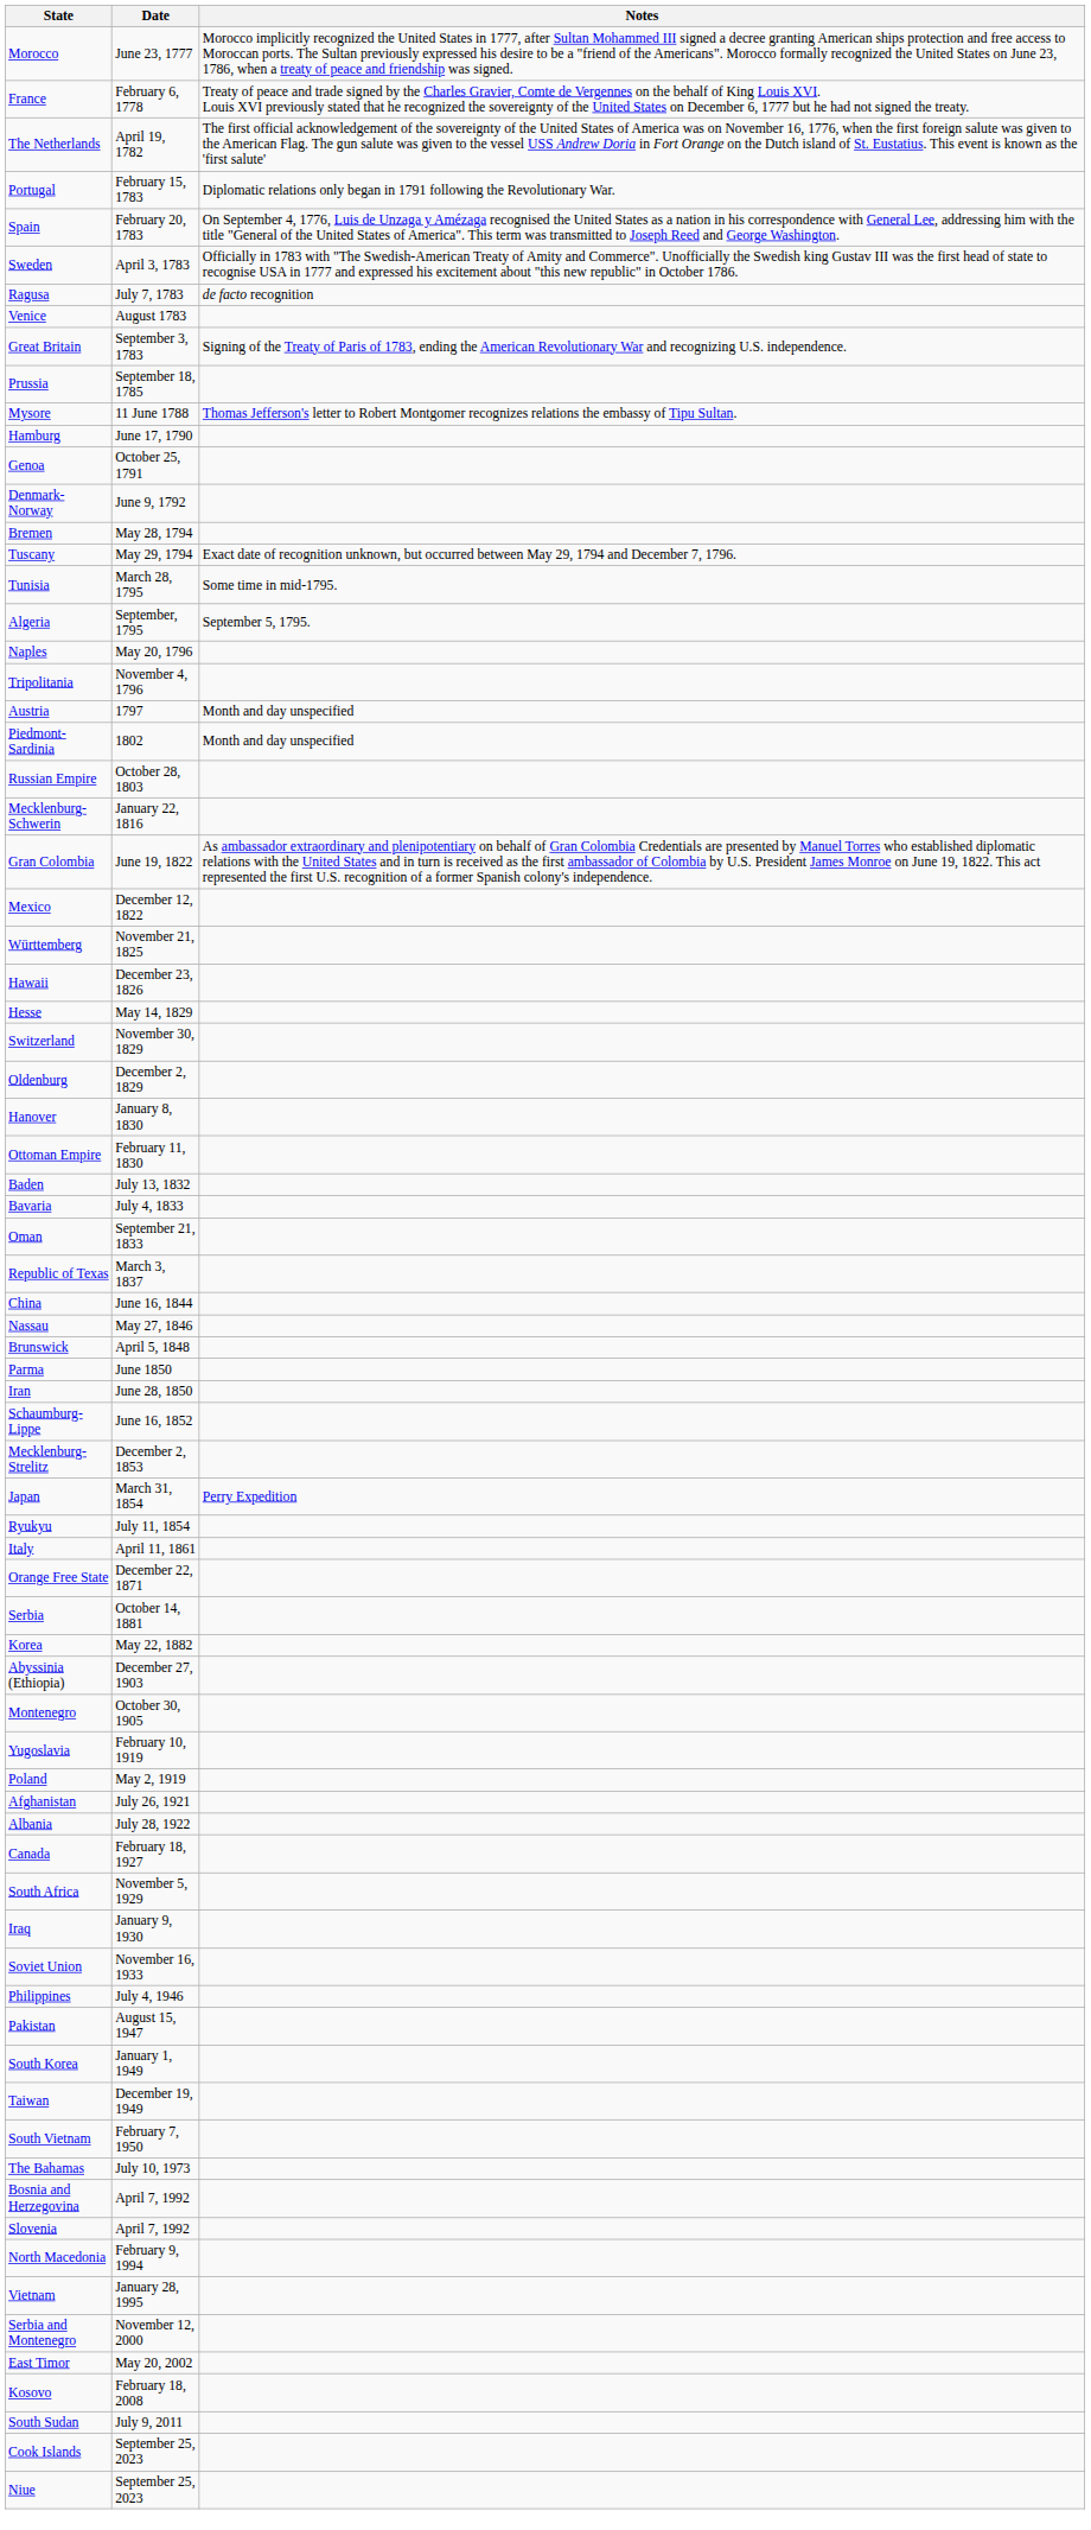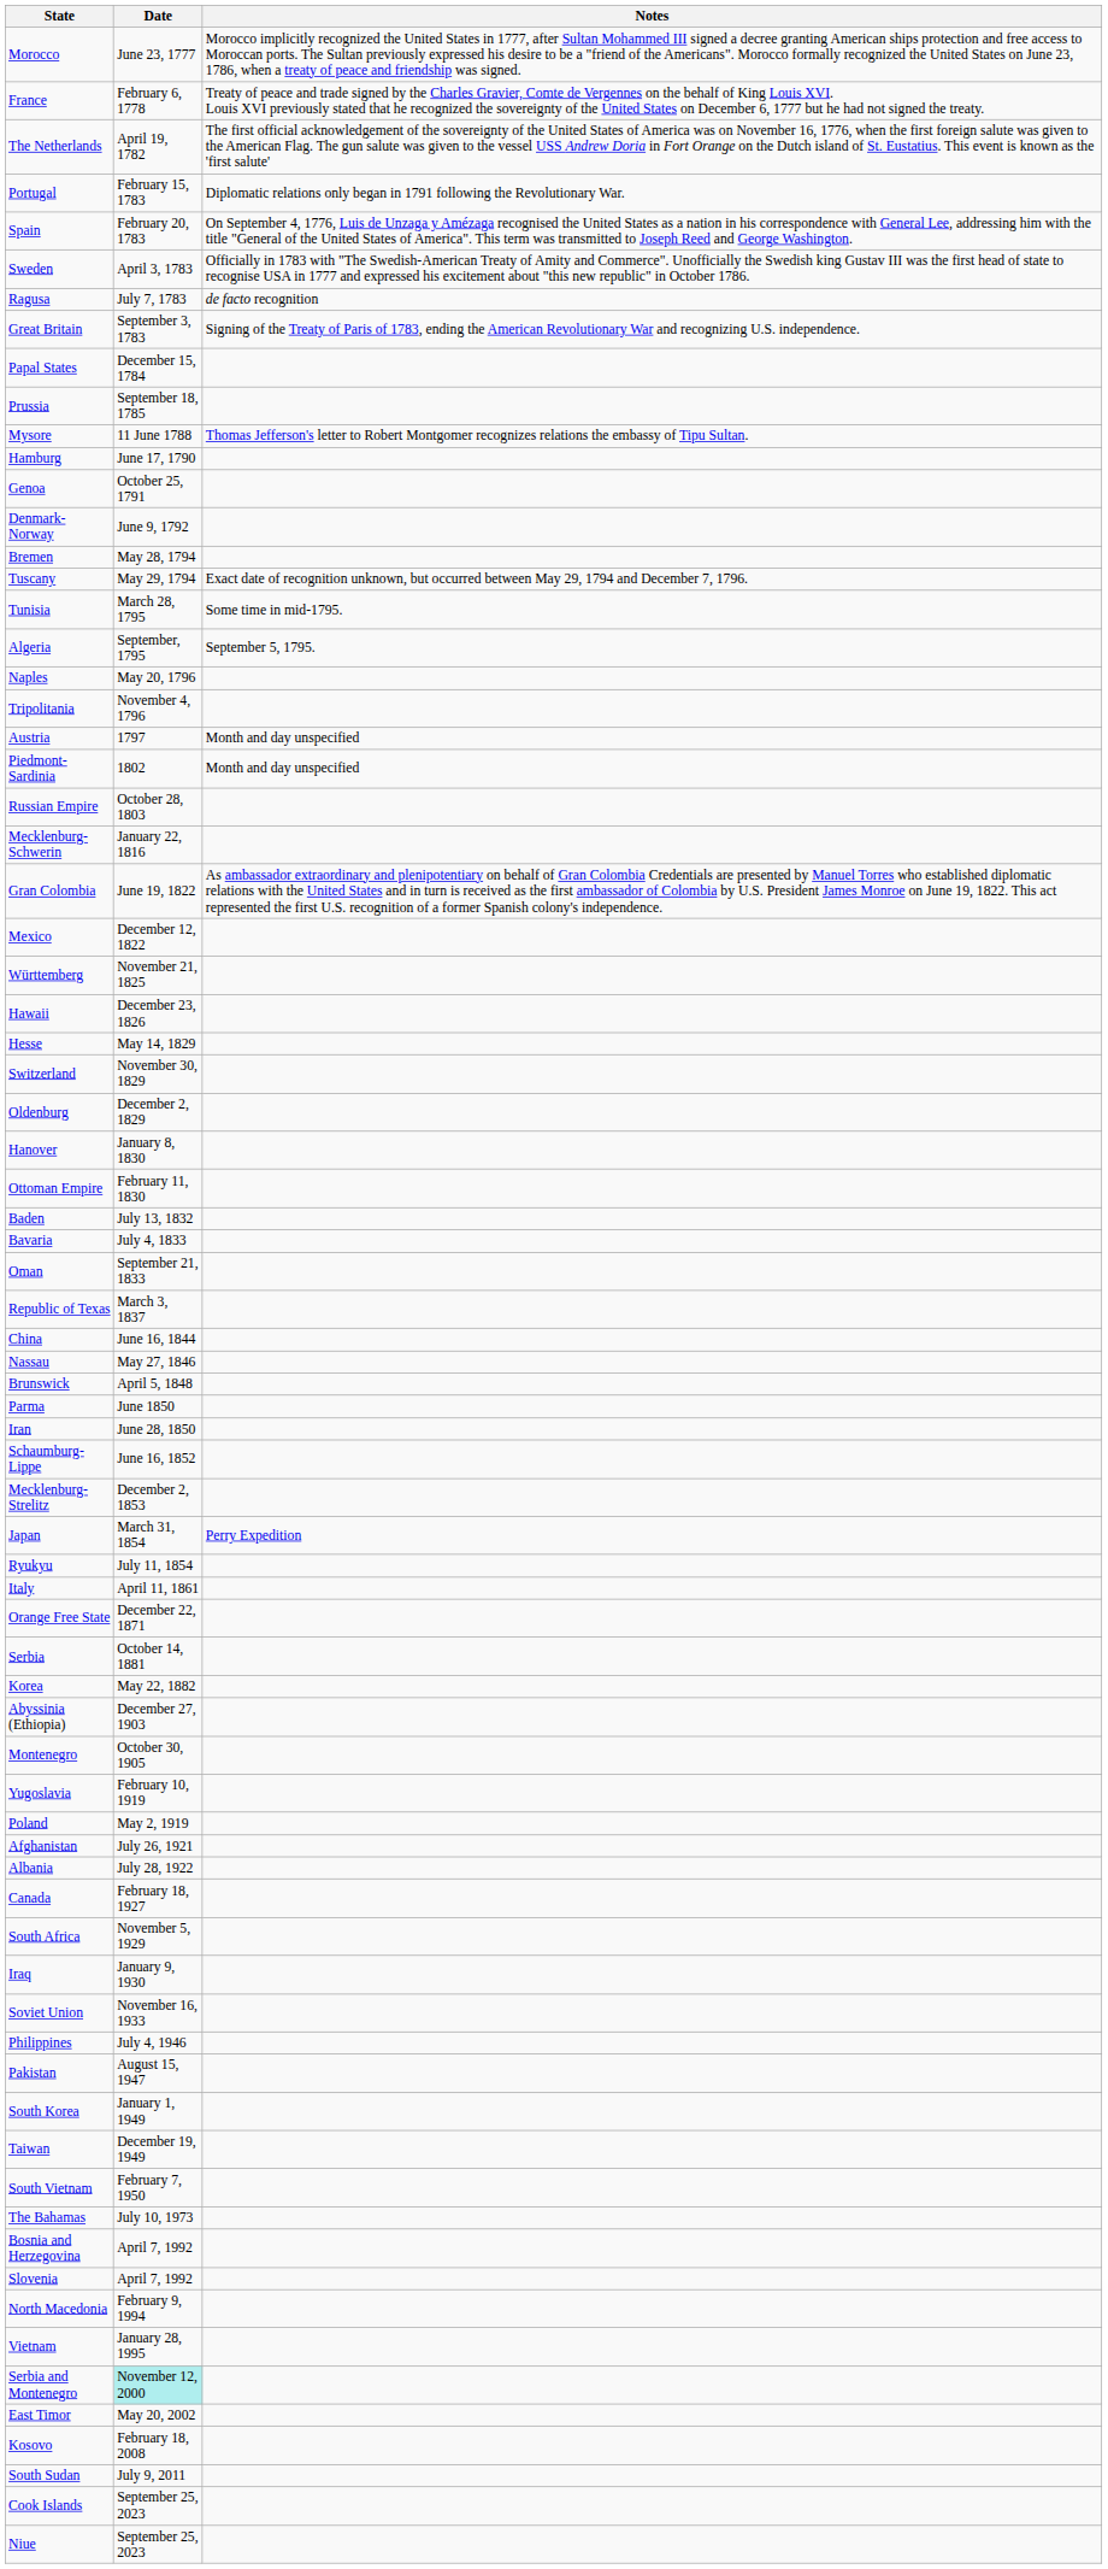 <table class="wikitable sortable mw-collapsible">
 <tr>
 <th>State</th>
 <th data-sort-type="date">Date</th>
 <th>Notes</th>
 </tr>
 <tr>
 <td><a href='#'>Morocco</a></td>
 <td>June 23, 1777</td>
 <td>Morocco implicitly recognized the United States in 1777, after <a href='#'>Sultan Mohammed III</a> signed a decree granting American ships protection and free access to Moroccan ports. The Sultan previously expressed his desire to be a "friend of the Americans". Morocco formally recognized the United States on June 23, 1786, when a <a href='#'>treaty of peace and friendship</a> was signed.</td>
 </tr>
 <tr>
 <td><a href='#'>France</a></td>
 <td>February 6, 1778</td>
 <td>Treaty of peace and trade signed by the <a href='#'>Charles Gravier, Comte de Vergennes</a> on the behalf of King <a href='#'>Louis XVI</a>.<br>Louis XVI previously stated that he recognized the sovereignty of the <a href='#'>United States</a> on December 6, 1777 but he had not signed the treaty.</td>
 </tr>
 <tr>
 <td><a href='#'>The Netherlands</a></td>
 <td>April 19, 1782</td>
 <td>The first official acknowledgement of the sovereignty of the United States of America was on November 16, 1776, when the first foreign salute was given to the American Flag. The gun salute was given to the vessel <a href='#'>USS <em>Andrew Doria</em></a> in <em>Fort Orange</em> on the Dutch island of <a href='#'>St. Eustatius</a>. This event is known as the 'first salute' </td>
 </tr>
 <tr>
 <td><a href='#'>Portugal</a></td>
 <td>February 15, 1783</td>
 <td>Diplomatic relations only began in 1791 following the Revolutionary War.</td>
 </tr>
 <tr>
 <td><a href='#'>Spain</a></td>
 <td>February 20, 1783 </td>
 <td>On September 4, 1776, <a href='#'>Luis de Unzaga y Amézaga</a> recognised the United States as a nation in his correspondence with <a href='#'>General Lee</a>, addressing him with the title "General of the United States of America". This term was transmitted to <a href='#'>Joseph Reed</a> and <a href='#'>George Washington</a>.</td>
 </tr>
 <tr>
 <td><a href='#'>Sweden</a></td>
 <td>April 3, 1783</td>
 <td>Officially in 1783 with "The Swedish-American Treaty of Amity and Commerce". Unofficially the Swedish king Gustav III was the first head of state to recognise USA in 1777  and expressed his excitement about "this new republic" in October 1786.</td>
 </tr>
 <tr>
 <td><a href='#'>Ragusa</a></td>
 <td>July 7, 1783</td>
 <td><em>de facto</em> recognition</td>
 </tr>
 <tr>
-<td><a href='#'>Venice</a></td>
-<td>August 1783</td>
-<td></td>
-</tr>
-<tr>
 <td><a href='#'>Great Britain</a></td>
 <td>September 3, 1783</td>
 <td>Signing of the <a href='#'>Treaty of Paris of 1783</a>, ending the <a href='#'>American Revolutionary War</a> and recognizing U.S. independence.</td>
+</tr>
+<tr>
+<td><a href='#'>Papal States</a></td>
+<td>December 15, 1784</td>
+<td></td>
 </tr>
 <tr>
 <td><a href='#'>Prussia</a></td>
 <td>September 18, 1785</td>
 <td></td>
 </tr>
 <tr>
 <td><a href='#'>Mysore</a></td>
 <td>11 June 1788</td>
 <td><a href='#'>Thomas Jefferson's</a> letter to Robert Montgomer recognizes relations the embassy of <a href='#'>Tipu Sultan</a>.</td>
 </tr>
 <tr>
 <td><a href='#'>Hamburg</a></td>
 <td>June 17, 1790</td>
 <td></td>
 </tr>
 <tr>
 <td><a href='#'>Genoa</a></td>
 <td>October 25, 1791</td>
 <td></td>
 </tr>
 <tr>
 <td><a href='#'>Denmark-Norway</a></td>
 <td>June 9, 1792</td>
 <td></td>
 </tr>
 <tr>
 <td><a href='#'>Bremen</a></td>
 <td>May 28, 1794</td>
 <td></td>
 </tr>
 <tr>
 <td><a href='#'>Tuscany</a></td>
 <td>May 29, 1794</td>
 <td>Exact date of recognition unknown, but occurred between May 29, 1794 and December 7, 1796.</td>
 </tr>
 <tr>
 <td><a href='#'>Tunisia</a></td>
 <td>March 28, 1795</td>
 <td>Some time in mid-1795.</td>
 </tr>
 <tr>
 <td><a href='#'>Algeria</a></td>
 <td>September, 1795</td>
 <td>September 5, 1795.</td>
 </tr>
 <tr>
 <td><a href='#'>Naples</a></td>
 <td>May 20, 1796</td>
 <td></td>
 </tr>
 <tr>
 <td><a href='#'>Tripolitania</a></td>
 <td>November 4, 1796</td>
 <td></td>
 </tr>
 <tr>
 <td><a href='#'>Austria</a></td>
 <td>1797</td>
 <td>Month and day unspecified</td>
 </tr>
 <tr>
 <td><a href='#'>Piedmont-Sardinia</a></td>
 <td>1802</td>
 <td>Month and day unspecified</td>
 </tr>
 <tr>
 <td><a href='#'>Russian Empire</a></td>
 <td>October 28, 1803</td>
 <td></td>
 </tr>
 <tr>
 <td><a href='#'>Mecklenburg-Schwerin</a></td>
 <td>January 22, 1816</td>
 <td></td>
 </tr>
 <tr>
 <td><a href='#'>Gran Colombia</a></td>
 <td>June 19, 1822</td>
 <td>As <a href='#'>ambassador extraordinary and plenipotentiary</a> on behalf of <a href='#'>Gran Colombia</a> Credentials are presented by <a href='#'>Manuel Torres</a> who established diplomatic relations with the <a href='#'>United States</a> and in turn is received as the first <a href='#'>ambassador of Colombia</a> by U.S. President <a href='#'>James Monroe</a> on June 19, 1822. This act represented the first U.S. recognition of a former Spanish colony's independence.</td>
 </tr>
 <tr>
 <td><a href='#'>Mexico</a></td>
 <td>December 12, 1822</td>
 <td></td>
 </tr>
 <tr>
 <td><a href='#'>Württemberg</a></td>
 <td>November 21, 1825</td>
 <td></td>
 </tr>
 <tr>
 <td><a href='#'>Hawaii</a></td>
 <td>December 23, 1826</td>
 <td></td>
 </tr>
 <tr>
 <td><a href='#'>Hesse</a></td>
 <td>May 14, 1829</td>
 <td></td>
 </tr>
 <tr>
 <td><a href='#'>Switzerland</a></td>
 <td>November 30, 1829</td>
 <td></td>
 </tr>
 <tr>
 <td><a href='#'>Oldenburg</a></td>
 <td>December 2, 1829</td>
 <td></td>
 </tr>
 <tr>
 <td><a href='#'>Hanover</a></td>
 <td>January 8, 1830</td>
 <td></td>
 </tr>
 <tr>
 <td><a href='#'>Ottoman Empire</a></td>
 <td>February 11, 1830</td>
 <td></td>
 </tr>
 <tr>
 <td><a href='#'>Baden</a></td>
 <td>July 13, 1832</td>
 <td></td>
 </tr>
 <tr>
 <td><a href='#'>Bavaria</a></td>
 <td>July 4, 1833</td>
 <td></td>
 </tr>
 <tr>
 <td><a href='#'>Oman</a></td>
 <td>September 21, 1833</td>
 <td></td>
 </tr>
 <tr>
 <td><a href='#'>Republic of Texas</a></td>
 <td>March 3, 1837</td>
 <td></td>
 </tr>
 <tr>
 <td><a href='#'>China</a></td>
 <td>June 16, 1844</td>
 <td></td>
 </tr>
 <tr>
 <td><a href='#'>Nassau</a></td>
 <td>May 27, 1846</td>
 <td></td>
 </tr>
 <tr>
 <td><a href='#'>Brunswick</a></td>
 <td>April 5, 1848</td>
 <td></td>
 </tr>
 <tr>
 <td><a href='#'>Parma</a></td>
 <td>June 1850</td>
 <td></td>
 </tr>
 <tr>
 <td><a href='#'>Iran</a></td>
 <td>June 28, 1850</td>
 <td></td>
 </tr>
 <tr>
 <td><a href='#'>Schaumburg-Lippe</a></td>
 <td>June 16, 1852</td>
 <td></td>
 </tr>
 <tr>
 <td><a href='#'>Mecklenburg-Strelitz</a></td>
 <td>December 2, 1853</td>
 <td></td>
 </tr>
 <tr>
 <td><a href='#'>Japan</a></td>
 <td>March 31, 1854</td>
 <td><a href='#'>Perry Expedition</a></td>
 </tr>
 <tr>
 <td><a href='#'>Ryukyu</a></td>
 <td>July 11, 1854</td>
 <td></td>
 </tr>
 <tr>
 <td><a href='#'>Italy</a></td>
 <td>April 11, 1861</td>
 <td></td>
 </tr>
 <tr>
 <td><a href='#'>Orange Free State</a></td>
 <td>December 22, 1871</td>
 <td></td>
 </tr>
 <tr>
 <td><a href='#'>Serbia</a></td>
 <td>October 14, 1881</td>
 <td></td>
 </tr>
 <tr>
 <td><a href='#'>Korea</a></td>
 <td>May 22, 1882</td>
 <td></td>
 </tr>
 <tr>
 <td><a href='#'>Abyssinia</a> (Ethiopia)</td>
 <td>December 27, 1903</td>
 <td></td>
 </tr>
 <tr>
 <td><a href='#'>Montenegro</a></td>
 <td>October 30, 1905</td>
 <td></td>
 </tr>
 <tr>
 <td><a href='#'>Yugoslavia</a></td>
 <td>February 10, 1919</td>
 <td></td>
 </tr>
 <tr>
 <td><a href='#'>Poland</a></td>
 <td>May 2, 1919</td>
 <td></td>
 </tr>
 <tr>
 <td><a href='#'>Afghanistan</a></td>
 <td>July 26, 1921</td>
 <td></td>
 </tr>
 <tr>
 <td><a href='#'>Albania</a></td>
 <td>July 28, 1922</td>
 <td></td>
 </tr>
 <tr>
 <td><a href='#'>Canada</a></td>
 <td>February 18, 1927</td>
 <td></td>
 </tr>
 <tr>
 <td><a href='#'>South Africa</a></td>
 <td>November 5, 1929</td>
 <td></td>
 </tr>
 <tr>
 <td><a href='#'>Iraq</a></td>
 <td>January 9, 1930</td>
 <td></td>
 </tr>
 <tr>
 <td><a href='#'>Soviet Union</a></td>
 <td>November 16, 1933</td>
 <td></td>
 </tr>
 <tr>
 <td><a href='#'>Philippines</a></td>
 <td>July 4, 1946</td>
 <td></td>
 </tr>
 <tr>
 <td><a href='#'>Pakistan</a></td>
 <td>August 15, 1947</td>
 <td></td>
 </tr>
 <tr>
 <td><a href='#'>South Korea</a></td>
 <td>January 1, 1949</td>
 <td></td>
 </tr>
 <tr>
 <td><a href='#'>Taiwan</a></td>
 <td>December 19, 1949</td>
 <td></td>
 </tr>
 <tr>
 <td><a href='#'>South Vietnam</a></td>
 <td>February 7, 1950</td>
 <td></td>
 </tr>
 <tr>
 <td><a href='#'>The Bahamas</a></td>
 <td>July 10,          1973</td>
 <td></td>
 </tr>
 <tr>
 <td><a href='#'>Bosnia and Herzegovina</a></td>
 <td>April 7, 1992</td>
 <td></td>
 </tr>
 <tr>
 <td><a href='#'>Slovenia</a></td>
 <td>April 7, 1992</td>
 <td></td>
 </tr>
 <tr>
 <td><a href='#'>North Macedonia</a></td>
 <td>February 9, 1994</td>
 <td></td>
 </tr>
 <tr>
 <td><a href='#'>Vietnam</a></td>
 <td>January 28, 1995</td>
 <td></td>
 </tr>
 <tr>
 <td><a href='#'>Serbia and Montenegro</a></td>
-<td>November 12, 2000</td>
+<td style="background: paleturquoise;">November 12, 2000</td>
 <td></td>
 </tr>
 <tr>
 <td><a href='#'>East Timor</a></td>
 <td>May 20, 2002</td>
 <td></td>
 </tr>
 <tr>
 <td><a href='#'>Kosovo</a></td>
 <td>February 18, 2008</td>
 <td></td>
 </tr>
 <tr>
 <td><a href='#'>South Sudan</a></td>
 <td>July 9, 2011</td>
 <td></td>
 </tr>
 <tr>
 <td><a href='#'>Cook Islands</a></td>
 <td>September 25, 2023</td>
 <td></td>
 </tr>
 <tr>
 <td><a href='#'>Niue</a></td>
 <td>September 25, 2023</td>
 <td></td>
 </tr>
 </table>
